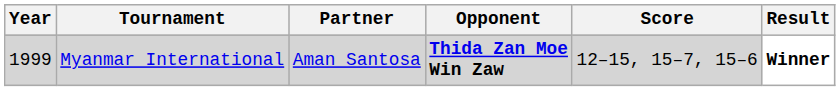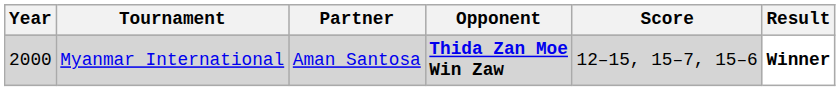 <table class="sortable wikitable" style="font-size: 90%;">
 <tr>
 <th>Year</th>
 <th>Tournament</th>
 <th>Partner</th>
 <th>Opponent</th>
 <th>Score</th>
 <th>Result</th>
 </tr>
 <tr style="background:#D5D5D5">
-<td align="center">1999</td>
+<td align="center">2000</td>
 <td align="left"><a href='#'>Myanmar International</a></td>
 <td align="left"> <a href='#'>Aman Santosa</a></td>
 <td align="left"><strong> <a href='#'>Thida Zan Moe</a><br> Win Zaw</strong></td>
 <td align="left">12–15, 15–7, 15–6</td>
 <td style="text-align:left; background:white"> <strong>Winner</strong></td>
 </tr>
 </table>
